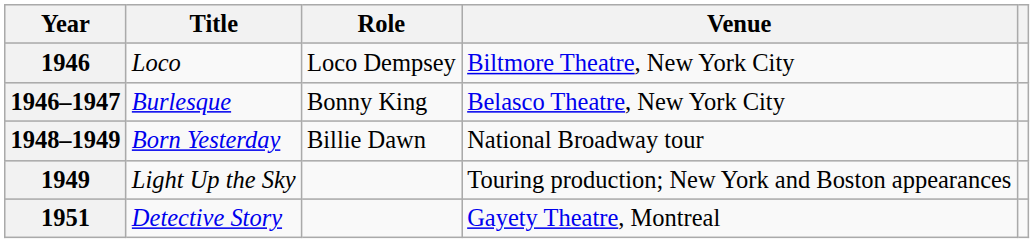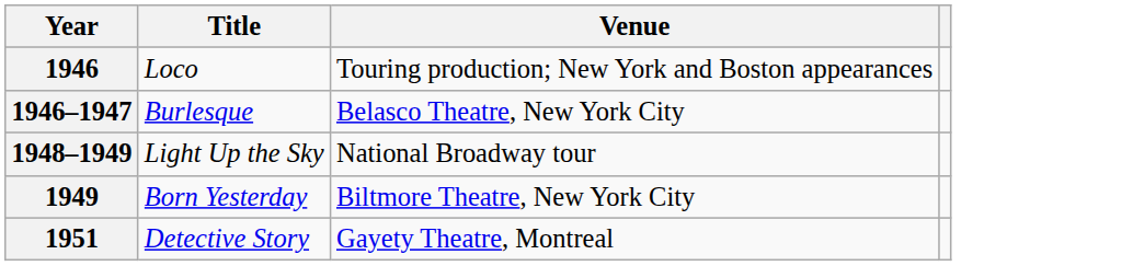 <table class="wikitable sortable plainrowheaders">
 <tr>
 <th>Year</th>
 <th>Title</th>
-<th>Role</th>
 <th class="unsortable">Venue</th>
 <th class="unsortable"></th>
 </tr>
 <tr>
 <th scope="row">1946</th>
 <td><em>Loco</em></td>
-<td>Loco Dempsey</td>
-<td><a href='#'>Biltmore Theatre</a>, New York City</td>
+<td>Touring production; New York and Boston appearances</td>
 <td style="text-align:center;"></td>
 </tr>
 <tr>
 <th scope="row">1946–1947</th>
 <td><em><a href='#'>Burlesque</a></em></td>
-<td>Bonny King</td>
 <td><a href='#'>Belasco Theatre</a>, New York City</td>
 <td style="text-align:center;"></td>
 </tr>
 <tr>
 <th scope="row">1948–1949</th>
-<td><em><a href='#'>Born Yesterday</a></em></td>
-<td>Billie Dawn</td>
+<td><em>Light Up the Sky</em></td>
 <td>National Broadway tour</td>
 <td style="text-align:center;"></td>
 </tr>
 <tr>
 <th scope="row">1949</th>
-<td><em>Light Up the Sky</em></td>
-<td></td>
-<td>Touring production; New York and Boston appearances</td>
+<td><em><a href='#'>Born Yesterday</a></em></td>
+<td><a href='#'>Biltmore Theatre</a>, New York City</td>
 <td style="text-align:center;"></td>
 </tr>
 <tr>
 <th scope="row">1951</th>
 <td><em><a href='#'>Detective Story</a></em></td>
-<td></td>
 <td><a href='#'>Gayety Theatre</a>, Montreal</td>
 <td style="text-align:center;"></td>
 </tr>
 </table>
